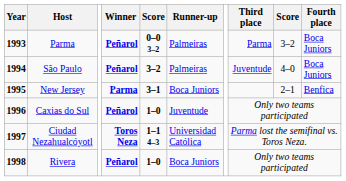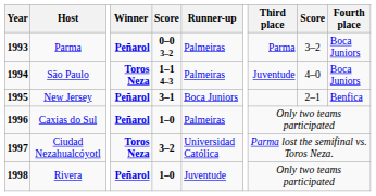 <table class="wikitable" style="text-align:center;width:90%">
 <tr>
 <th>Year</th>
 <th>Host</th>
 <th rowspan="52" style="width:1%;background:#fff"></th>
 <th>Winner</th>
 <th>Score</th>
 <th>Runner-up</th>
 <th rowspan="52" style="width:1%;background:#fff"></th>
 <th>Third place</th>
 <th>Score</th>
 <th>Fourth place</th>
 </tr>
 <tr>
 <td><strong>1993</strong></td>
 <td> <a href='#'>Parma</a></td>
 <td align="right"><strong> <a href='#'>Peñarol</a></strong></td>
 <td><strong>0–0</strong><br><small><strong>3–2</strong> </small></td>
 <td align="left"> <a href='#'>Palmeiras</a></td>
 <td align="right"> <a href='#'>Parma</a></td>
 <td>3–2</td>
 <td align="left"> <a href='#'>Boca Juniors</a></td>
 </tr>
 <tr>
 <td><strong>1994</strong></td>
 <td> <a href='#'>São Paulo</a></td>
-<td align="right"><strong> <a href='#'>Peñarol</a></strong></td>
-<td><strong>3–2</strong></td>
+<td align="right"><strong> <a href='#'>Toros Neza</a></strong></td>
+<td><strong>1–1</strong><br><small><strong>4–3</strong> </small></td>
 <td align="left"> <a href='#'>Palmeiras</a></td>
 <td align="right"> <a href='#'>Juventude</a></td>
 <td>4–0</td>
 <td align="left"> <a href='#'>Boca Juniors</a></td>
 </tr>
 <tr>
 <td><strong>1995</strong></td>
 <td> <a href='#'>New Jersey</a></td>
-<td align="right"><strong> <a href='#'>Parma</a></strong></td>
+<td align="right"><strong> <a href='#'>Peñarol</a></strong></td>
 <td><strong>3–1</strong></td>
 <td align="left"> <a href='#'>Boca Juniors</a></td>
 <td align="right"></td>
 <td>2–1</td>
 <td align="left"> <a href='#'>Benfica</a></td>
 </tr>
 <tr>
 <td><strong>1996</strong></td>
 <td> <a href='#'>Caxias do Sul</a></td>
 <td align="right"><strong> <a href='#'>Peñarol</a></strong></td>
 <td><strong>1–0</strong></td>
-<td align="left"> <a href='#'>Juventude</a></td>
+<td align="left"> <a href='#'>Palmeiras</a></td>
 <td colspan=3><em>Only two teams participated</em></td>
 </tr>
 <tr>
 <td><strong>1997</strong></td>
 <td> <a href='#'>Ciudad Nezahualcóyotl</a></td>
 <td align="right"><strong> <a href='#'>Toros Neza</a></strong></td>
-<td><strong>1–1</strong><br><small><strong>4–3</strong> </small></td>
+<td><strong>3–2</strong></td>
 <td align="left"> <a href='#'>Universidad Católica</a></td>
 <td colspan=3><em> <a href='#'>Parma</a> lost the semifinal vs. Toros Neza.</em></td>
 </tr>
 <tr>
 <td><strong>1998</strong></td>
 <td> <a href='#'>Rivera</a></td>
 <td align="right"><strong> <a href='#'>Peñarol</a></strong></td>
 <td><strong>1–0</strong></td>
-<td align="left"> <a href='#'>Boca Juniors</a></td>
+<td align="left"> <a href='#'>Juventude</a></td>
 <td colspan=3><em>Only two teams participated</em></td>
 </tr>
 </table>
